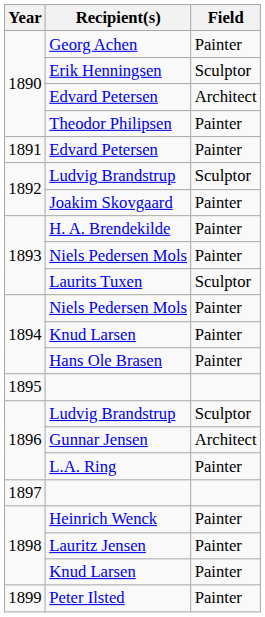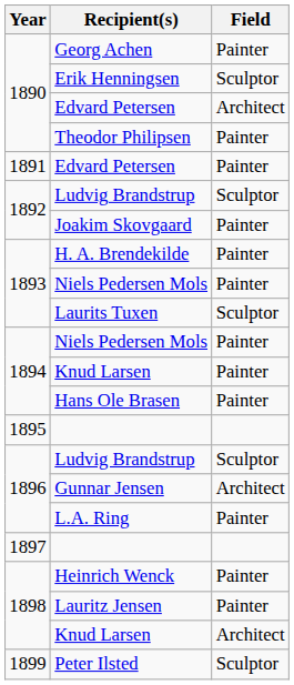 <table class="wikitable sortable">
 <tr>
 <th>Year</th>
 <th>Recipient(s)</th>
 <th>Field</th>
 </tr>
 <tr>
 <td rowspan="4">1890</td>
 <td><a href='#'>Georg Achen</a></td>
 <td>Painter</td>
 </tr>
 <tr>
 <td><a href='#'>Erik Henningsen</a></td>
 <td>Sculptor</td>
 </tr>
 <tr>
 <td><a href='#'>Edvard Petersen</a></td>
 <td>Architect</td>
 </tr>
 <tr>
 <td><a href='#'>Theodor Philipsen</a></td>
 <td>Painter</td>
 </tr>
 <tr>
 <td rowspan="1">1891</td>
 <td><a href='#'>Edvard Petersen</a></td>
 <td>Painter</td>
 </tr>
 <tr>
 <td rowspan="2">1892</td>
 <td><a href='#'>Ludvig Brandstrup</a></td>
 <td>Sculptor</td>
 </tr>
 <tr>
 <td><a href='#'>Joakim Skovgaard</a></td>
 <td>Painter</td>
 </tr>
 <tr>
 <td rowspan="3">1893</td>
 <td><a href='#'>H. A. Brendekilde</a></td>
 <td>Painter</td>
 </tr>
 <tr>
 <td><a href='#'>Niels Pedersen Mols</a></td>
 <td>Painter</td>
 </tr>
 <tr>
 <td><a href='#'>Laurits Tuxen</a></td>
 <td>Sculptor</td>
 </tr>
 <tr>
 <td rowspan="3">1894</td>
 <td><a href='#'>Niels Pedersen Mols</a></td>
 <td>Painter</td>
 </tr>
 <tr>
 <td><a href='#'>Knud Larsen</a></td>
 <td>Painter</td>
 </tr>
 <tr>
 <td><a href='#'>Hans Ole Brasen</a></td>
 <td>Painter</td>
 </tr>
 <tr>
 <td rowspan="1">1895</td>
 <td></td>
 <td></td>
 </tr>
 <tr>
 <td rowspan="3">1896</td>
 <td><a href='#'>Ludvig Brandstrup</a></td>
 <td>Sculptor</td>
 </tr>
 <tr>
 <td><a href='#'>Gunnar Jensen</a></td>
 <td>Architect</td>
 </tr>
 <tr>
 <td><a href='#'>L.A. Ring</a></td>
 <td>Painter</td>
 </tr>
 <tr>
 <td rowspan="1">1897</td>
 <td></td>
 <td></td>
 </tr>
 <tr>
 <td rowspan="3">1898</td>
 <td><a href='#'>Heinrich Wenck</a></td>
 <td>Painter</td>
 </tr>
 <tr>
 <td><a href='#'>Lauritz Jensen</a></td>
 <td>Painter</td>
 </tr>
 <tr>
 <td><a href='#'>Knud Larsen</a></td>
-<td>Painter</td>
+<td>Architect</td>
 </tr>
 <tr>
 <td rowspan="1">1899</td>
 <td><a href='#'>Peter Ilsted</a></td>
-<td>Painter</td>
+<td>Sculptor</td>
 </tr>
 </table>
